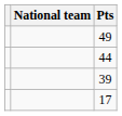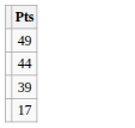 <table class=wikitable style="font-size: 95%">
 <tr>
 <th></th>
-<th>National team</th>
 <th>Pts</th>
 </tr>
 <tr align=center >
 <td></td>
-<td align=left></td>
 <td>49</td>
 </tr>
 <tr align=center>
 <td></td>
-<td align=left></td>
 <td>44</td>
 </tr>
 <tr align=center>
 <td></td>
-<td align=left></td>
 <td>39</td>
 </tr>
 <tr align=center>
 <td></td>
-<td align=left></td>
 <td>17</td>
 </tr>
 </table>
